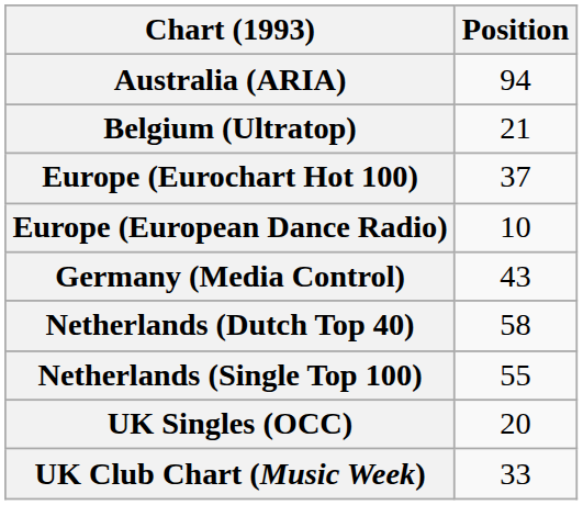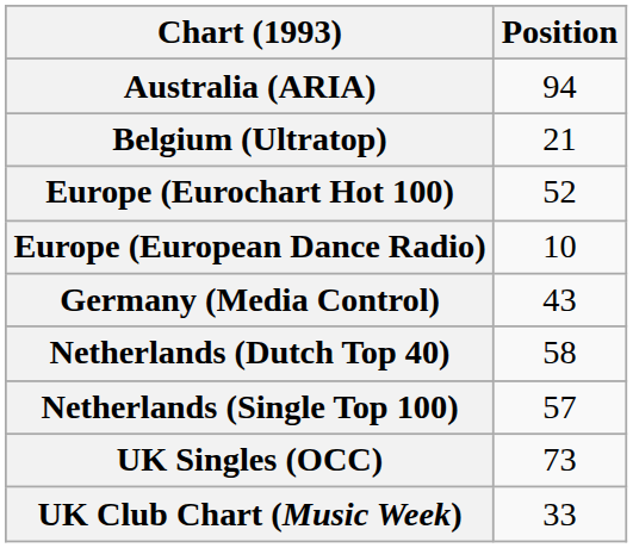 <table class="wikitable sortable plainrowheaders" style="text-align:center">
 <tr>
 <th>Chart (1993)</th>
 <th>Position</th>
 </tr>
 <tr>
 <th scope="row">Australia (ARIA)</th>
 <td>94</td>
 </tr>
 <tr>
 <th scope="row">Belgium (Ultratop)</th>
 <td>21</td>
 </tr>
 <tr>
 <th scope="row">Europe (Eurochart Hot 100)</th>
-<td>37</td>
+<td>52</td>
 </tr>
 <tr>
 <th scope="row">Europe (European Dance Radio)</th>
 <td>10</td>
 </tr>
 <tr>
 <th scope="row">Germany (Media Control)</th>
 <td>43</td>
 </tr>
 <tr>
 <th scope="row">Netherlands (Dutch Top 40)</th>
 <td>58</td>
 </tr>
 <tr>
 <th scope="row">Netherlands (Single Top 100)</th>
-<td>55</td>
+<td>57</td>
 </tr>
 <tr>
 <th scope="row">UK Singles (OCC)</th>
-<td>20</td>
+<td>73</td>
 </tr>
 <tr>
 <th scope="row">UK Club Chart (<em>Music Week</em>)</th>
 <td>33</td>
 </tr>
 </table>
